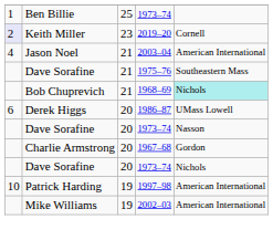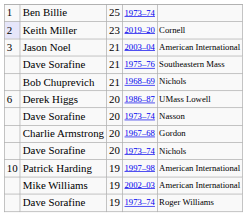 <table class="wikitable">
 <tr>
 </tr>
 <tr>
 <td>1</td>
 <td>Ben Billie</td>
 <td>25</td>
 <td style="font-size:80%;"><a href='#'>1973–74</a></td>
 <td style="font-size:80%;"></td>
 </tr>
 <tr>
 <td style="background: lavender;">2</td>
 <td>Keith Miller</td>
 <td>23</td>
 <td style="font-size:80%;"><a href='#'>2019–20</a></td>
 <td style="font-size:80%;">Cornell</td>
 </tr>
 <tr>
-<td>4</td>
+<td>3</td>
 <td>Jason Noel</td>
 <td>21</td>
 <td style="font-size:80%;"><a href='#'>2003–04</a></td>
 <td style="font-size:80%;">American International</td>
 </tr>
 <tr>
 <td></td>
 <td>Dave Sorafine</td>
 <td>21</td>
 <td style="font-size:80%;"><a href='#'>1975–76</a></td>
 <td style="font-size:80%;">Southeastern Mass</td>
 </tr>
 <tr>
 <td></td>
 <td>Bob Chuprevich</td>
 <td>21</td>
 <td style="font-size:80%;"><a href='#'>1968–69</a></td>
-<td style="background: paleturquoise; font-size:80%;">Nichols</td>
+<td style="font-size:80%;">Nichols</td>
 </tr>
 <tr>
 <td>6</td>
 <td>Derek Higgs</td>
 <td>20</td>
 <td style="font-size:80%;"><a href='#'>1986–87</a></td>
 <td style="font-size:80%;">UMass Lowell</td>
 </tr>
 <tr>
 <td></td>
 <td>Dave Sorafine</td>
 <td>20</td>
 <td style="font-size:80%;"><a href='#'>1973–74</a></td>
 <td style="font-size:80%;">Nasson</td>
 </tr>
 <tr>
 <td></td>
 <td>Charlie Armstrong</td>
 <td>20</td>
 <td style="font-size:80%;"><a href='#'>1967–68</a></td>
 <td style="font-size:80%;">Gordon</td>
 </tr>
 <tr>
 <td></td>
 <td>Dave Sorafine</td>
 <td>20</td>
 <td style="font-size:80%;"><a href='#'>1973–74</a></td>
 <td style="font-size:80%;">Nichols</td>
 </tr>
 <tr>
 <td>10</td>
 <td>Patrick Harding</td>
 <td>19</td>
 <td style="font-size:80%;"><a href='#'>1997–98</a></td>
 <td style="font-size:80%;">American International</td>
 </tr>
 <tr>
 <td></td>
 <td>Mike Williams</td>
 <td>19</td>
 <td style="font-size:80%;"><a href='#'>2002–03</a></td>
 <td style="font-size:80%;">American International</td>
 </tr>
+<tr>
+<td></td>
+<td>Dave Sorafine</td>
+<td>19</td>
+<td style="font-size:80%;"><a href='#'>1973–74</a></td>
+<td style="font-size:80%;">Roger Williams</td>
+</tr>
 </table>
